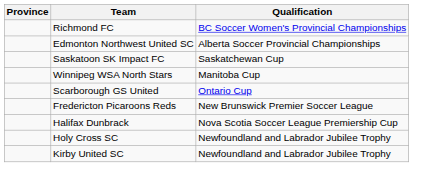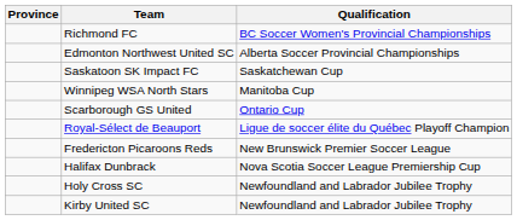 <table class="wikitable">
 <tr>
 <th>Province</th>
 <th>Team</th>
 <th>Qualification</th>
 </tr>
 <tr>
 <td></td>
 <td>Richmond FC</td>
 <td><a href='#'>BC Soccer Women's Provincial Championships</a></td>
 </tr>
 <tr>
 <td></td>
 <td>Edmonton Northwest United SC</td>
 <td>Alberta Soccer Provincial Championships</td>
 </tr>
 <tr>
 <td></td>
 <td>Saskatoon SK Impact FC</td>
 <td>Saskatchewan Cup</td>
 </tr>
 <tr>
 <td></td>
 <td>Winnipeg WSA North Stars</td>
 <td>Manitoba Cup</td>
 </tr>
 <tr>
 <td></td>
 <td>Scarborough GS United</td>
 <td><a href='#'>Ontario Cup</a></td>
 </tr>
 <tr>
 <td></td>
+<td><a href='#'>Royal-Sélect de Beauport</a></td>
+<td><a href='#'>Ligue de soccer élite du Québec</a> Playoff Champion</td>
+</tr>
+<tr>
+<td></td>
 <td>Fredericton Picaroons Reds</td>
 <td>New Brunswick Premier Soccer League</td>
 </tr>
 <tr>
 <td></td>
 <td>Halifax Dunbrack</td>
 <td>Nova Scotia Soccer League Premiership Cup</td>
 </tr>
 <tr>
 <td></td>
 <td>Holy Cross SC</td>
 <td>Newfoundland and Labrador Jubilee Trophy</td>
 </tr>
 <tr>
 <td></td>
 <td>Kirby United SC</td>
 <td>Newfoundland and Labrador Jubilee Trophy</td>
 </tr>
 </table>
